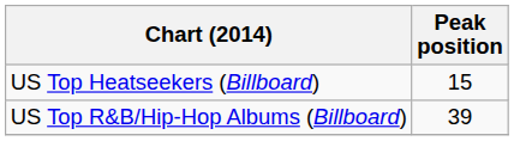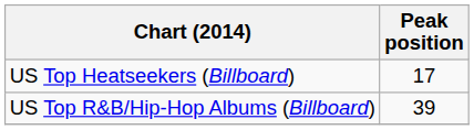 <table class="wikitable sortable plainrowheaders">
 <tr>
 <th>Chart (2014)</th>
 <th>Peak<br>position</th>
 </tr>
 <tr>
 <td>US <a href='#'>Top Heatseekers</a> (<em><a href='#'>Billboard</a></em>)</td>
-<td align="center">15</td>
+<td align="center">17</td>
 </tr>
 <tr>
 <td>US <a href='#'>Top R&B/Hip-Hop Albums</a> (<em><a href='#'>Billboard</a></em>)</td>
 <td align="center">39</td>
 </tr>
 <tr>
 </tr>
 </table>
